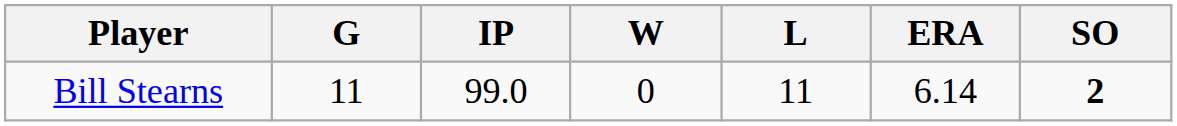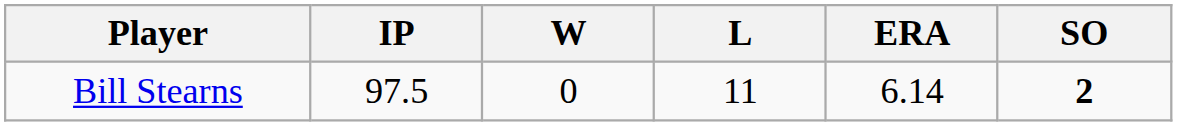 <table class="wikitable sortable">
 <tr>
 <th bgcolor="#DDDDFF" width="16%">Player</th>
-<th bgcolor="#DDDDFF" width="9%">G</th>
 <th bgcolor="#DDDDFF" width="9%">IP</th>
 <th bgcolor="#DDDDFF" width="9%">W</th>
 <th bgcolor="#DDDDFF" width="9%">L</th>
 <th bgcolor="#DDDDFF" width="9%">ERA</th>
 <th bgcolor="#DDDDFF" width="9%">SO</th>
 </tr>
 <tr align=center>
 <td><a href='#'>Bill Stearns</a></td>
-<td>11</td>
-<td>99.0</td>
+<td>97.5</td>
 <td>0</td>
 <td>11</td>
 <td>6.14</td>
 <td><strong>2</strong></td>
 </tr>
 </table>
